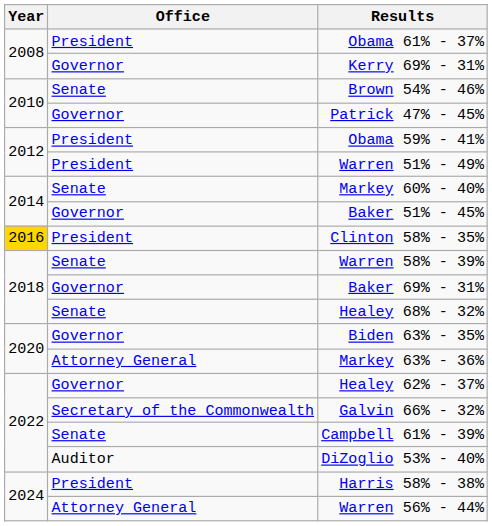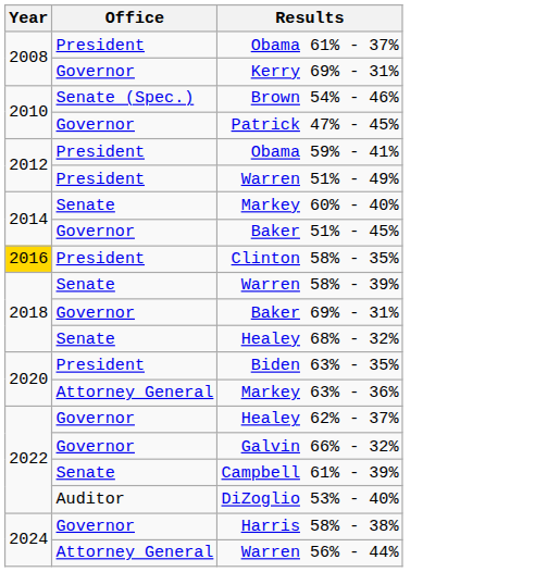 <table class=wikitable>
 <tr>
 <th>Year</th>
 <th>Office</th>
 <th>Results</th>
 </tr>
 <tr>
 <td rowspan=2>2008</td>
 <td><a href='#'>President</a></td>
 <td align="right" ><a href='#'>Obama</a> 61% - 37%</td>
 </tr>
 <tr>
 <td><a href='#'>Governor</a></td>
 <td align="right" ><a href='#'>Kerry</a> 69% - 31%</td>
 </tr>
 <tr>
 <td rowspan=2>2010</td>
-<td><a href='#'>Senate</a></td>
+<td><a href='#'>Senate (Spec.)</a></td>
 <td align="right" ><a href='#'>Brown</a> 54% - 46%</td>
 </tr>
 <tr>
 <td><a href='#'>Governor</a></td>
 <td align="right" ><a href='#'>Patrick</a> 47% - 45%</td>
 </tr>
 <tr>
 <td rowspan=2>2012</td>
 <td><a href='#'>President</a></td>
 <td align="right" ><a href='#'>Obama</a> 59% - 41%</td>
 </tr>
 <tr>
 <td><a href='#'>President</a></td>
 <td align="right" ><a href='#'>Warren</a> 51% - 49%</td>
 </tr>
 <tr>
 <td rowspan=2>2014</td>
 <td><a href='#'>Senate</a></td>
 <td align="right" ><a href='#'>Markey</a> 60% - 40%</td>
 </tr>
 <tr>
 <td><a href='#'>Governor</a></td>
 <td align="right" ><a href='#'>Baker</a> 51% - 45%</td>
 </tr>
 <tr>
 <td style="background: gold;">2016</td>
 <td><a href='#'>President</a></td>
 <td align="right" ><a href='#'>Clinton</a> 58% - 35%</td>
 </tr>
 <tr>
 <td rowspan=3>2018</td>
 <td><a href='#'>Senate</a></td>
 <td align="right" ><a href='#'>Warren</a> 58% - 39%</td>
 </tr>
 <tr>
 <td><a href='#'>Governor</a></td>
 <td align="right" ><a href='#'>Baker</a> 69% - 31%</td>
 </tr>
 <tr>
 <td><a href='#'>Senate</a></td>
 <td align="right" ><a href='#'>Healey</a> 68% - 32%</td>
 </tr>
 <tr>
 <td rowspan=2>2020</td>
-<td><a href='#'>Governor</a></td>
+<td><a href='#'>President</a></td>
 <td align="right" ><a href='#'>Biden</a> 63% - 35%</td>
 </tr>
 <tr>
 <td><a href='#'>Attorney General</a></td>
 <td align="right" ><a href='#'>Markey</a> 63% - 36%</td>
 </tr>
 <tr>
 <td rowspan=4>2022</td>
 <td><a href='#'>Governor</a></td>
 <td align="right" ><a href='#'>Healey</a> 62% - 37%</td>
 </tr>
 <tr>
-<td><a href='#'>Secretary of the Commonwealth</a></td>
+<td><a href='#'>Governor</a></td>
 <td align="right" ><a href='#'>Galvin</a> 66% - 32%</td>
 </tr>
 <tr>
 <td><a href='#'>Senate</a></td>
 <td align="right" ><a href='#'>Campbell</a> 61% - 39%</td>
 </tr>
 <tr>
 <td>Auditor</td>
 <td align="right" ><a href='#'>DiZoglio</a> 53% - 40%</td>
 </tr>
 <tr>
 <td rowspan=2>2024</td>
-<td><a href='#'>President</a></td>
+<td><a href='#'>Governor</a></td>
 <td align="right" ><a href='#'>Harris</a> 58% - 38%</td>
 </tr>
 <tr>
 <td><a href='#'>Attorney General</a></td>
 <td align="right" ><a href='#'>Warren</a> 56% - 44%</td>
 </tr>
 </table>
